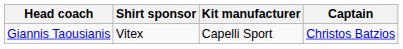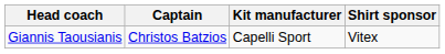 <table class="wikitable sortable">
 <tr>
 <th>Head coach</th>
+<th>Captain</th>
+<th>Kit manufacturer</th>
 <th>Shirt sponsor</th>
-<th>Kit manufacturer</th>
-<th>Captain</th>
 </tr>
 <tr>
 <td> <a href='#'>Giannis Taousianis</a></td>
+<td> <a href='#'>Christos Batzios</a></td>
+<td> Capelli Sport</td>
 <td> Vitex</td>
-<td> Capelli Sport</td>
-<td> <a href='#'>Christos Batzios</a></td>
 </tr>
 </table>
